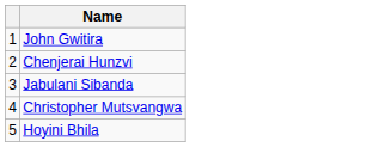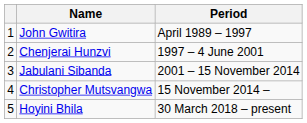 <table class="wikitable">
 <tr>
 <th></th>
 <th>Name</th>
+<th>Period</th>
 </tr>
 <tr>
 <td>1</td>
 <td><a href='#'>John Gwitira</a></td>
+<td>April 1989 – 1997</td>
 </tr>
 <tr>
 <td>2</td>
 <td><a href='#'>Chenjerai Hunzvi</a></td>
+<td>1997 – 4 June 2001</td>
 </tr>
 <tr>
 <td>3</td>
 <td><a href='#'>Jabulani Sibanda</a></td>
+<td>2001 – 15 November 2014</td>
 </tr>
 <tr>
 <td>4</td>
 <td><a href='#'>Christopher Mutsvangwa</a></td>
+<td>15 November 2014 –</td>
 </tr>
 <tr>
 <td>5</td>
 <td><a href='#'>Hoyini Bhila</a></td>
+<td>30 March 2018 – present</td>
 </tr>
 </table>
